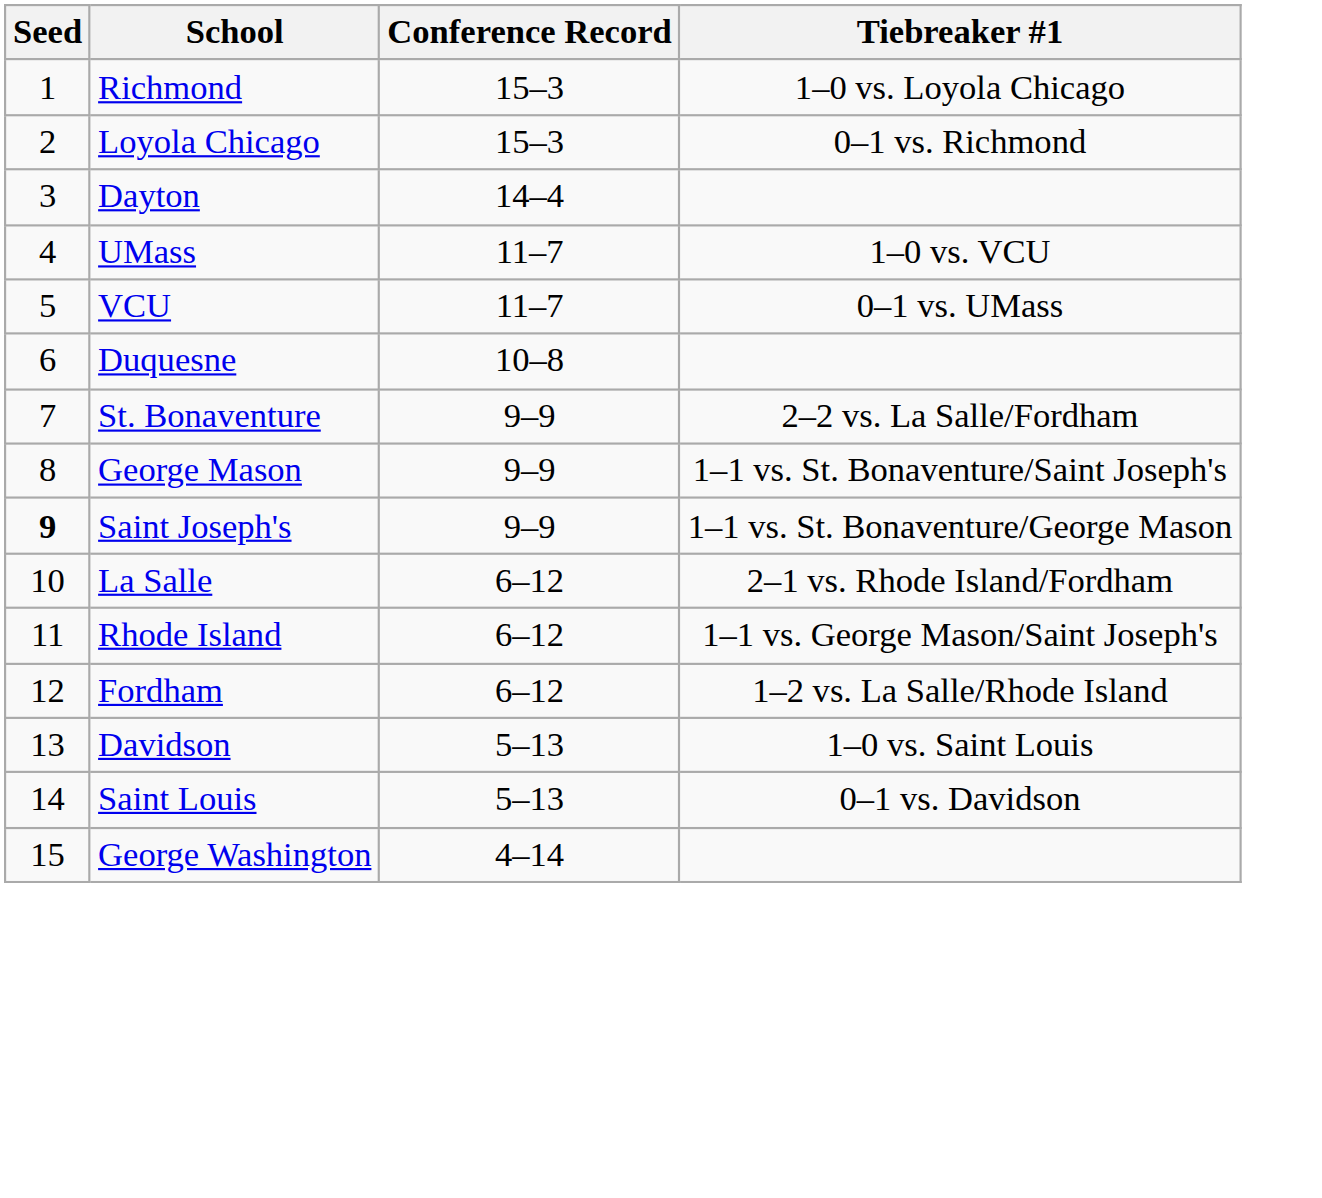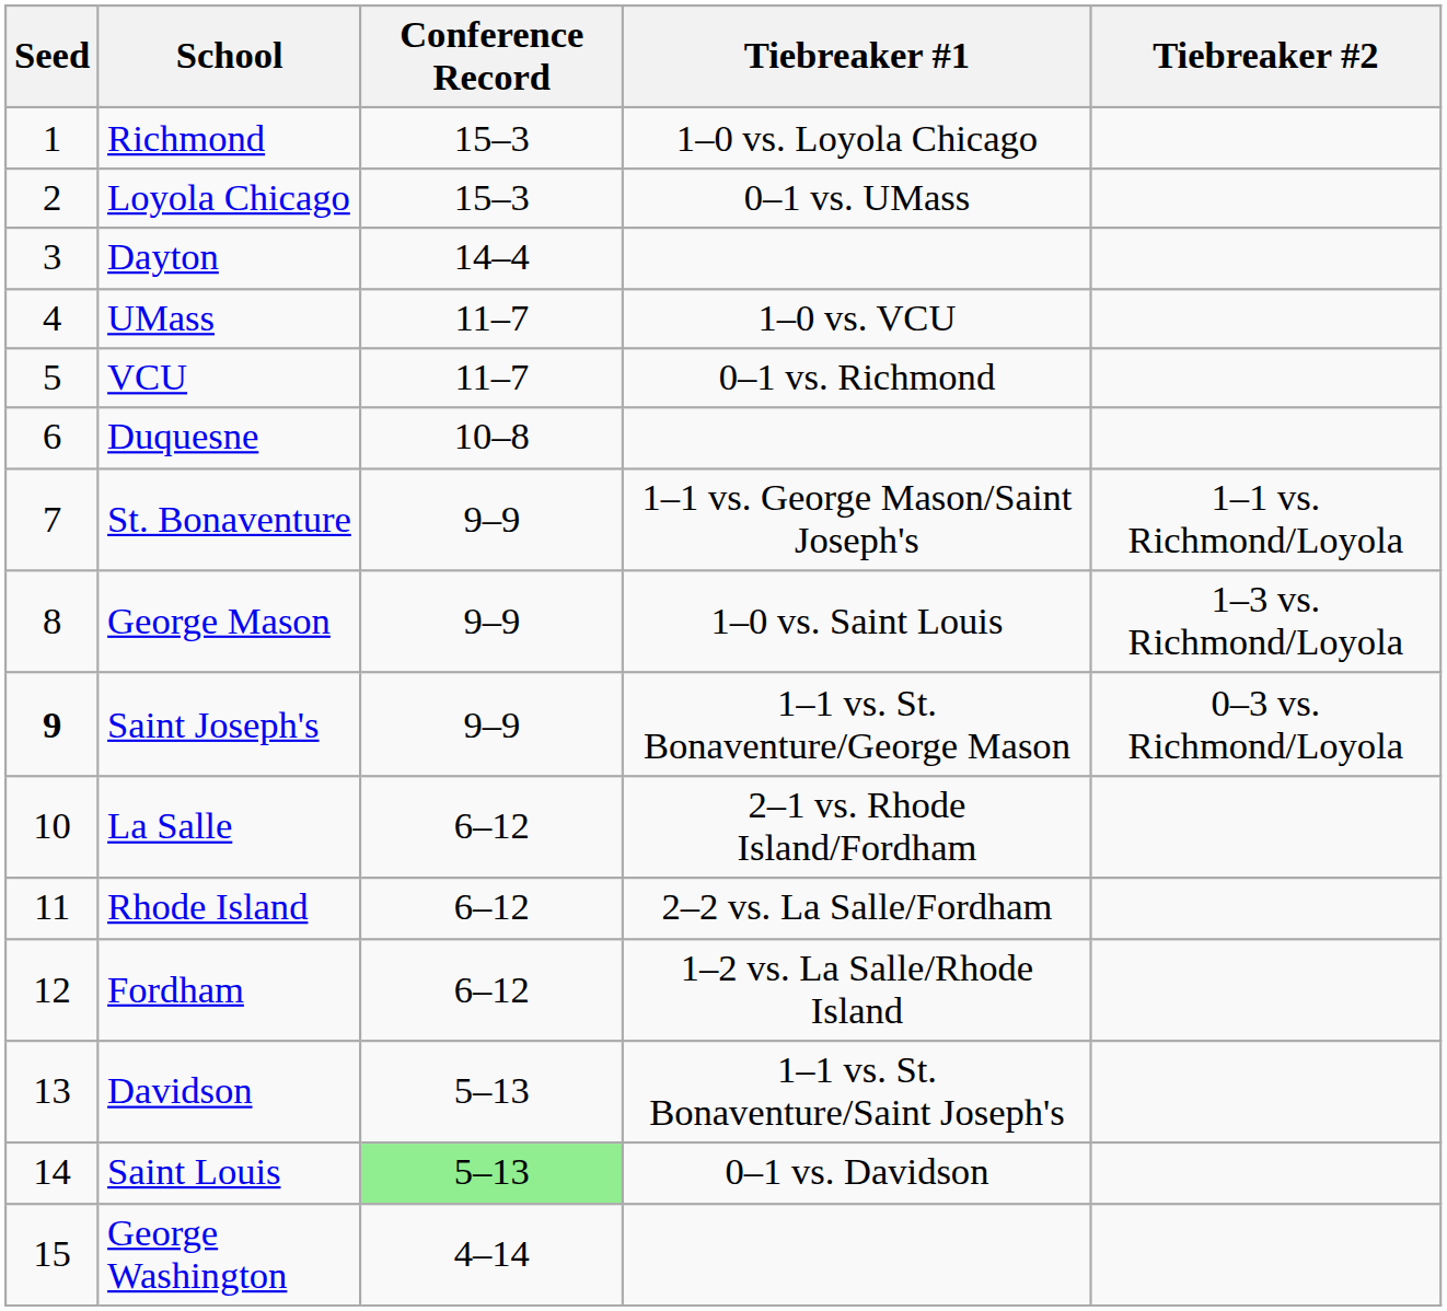 <table class="wikitable" style="text-align:center">
 <tr>
 <th>Seed</th>
 <th>School</th>
 <th>Conference Record</th>
 <th>Tiebreaker #1</th>
+<th>Tiebreaker #2</th>
 </tr>
 <tr>
 <td>1</td>
 <td align="left"><a href='#'>Richmond</a></td>
 <td>15–3</td>
 <td>1–0 vs. Loyola Chicago</td>
+<td></td>
 </tr>
 <tr>
 <td>2</td>
 <td align="left"><a href='#'>Loyola Chicago</a></td>
 <td>15–3</td>
-<td>0–1 vs. Richmond</td>
+<td>0–1 vs. UMass</td>
+<td></td>
 </tr>
 <tr>
 <td>3</td>
 <td align="left"><a href='#'>Dayton</a></td>
 <td>14–4</td>
+<td></td>
 <td></td>
 </tr>
 <tr>
 <td>4</td>
 <td align="left"><a href='#'>UMass</a></td>
 <td>11–7</td>
 <td>1–0 vs. VCU</td>
+<td></td>
 </tr>
 <tr>
 <td>5</td>
 <td align="left"><a href='#'>VCU</a></td>
 <td>11–7</td>
-<td>0–1 vs. UMass</td>
+<td>0–1 vs. Richmond</td>
+<td></td>
 </tr>
 <tr>
 <td>6</td>
 <td align="left"><a href='#'>Duquesne</a></td>
 <td>10–8</td>
 <td></td>
+<td></td>
 </tr>
 <tr>
 <td>7</td>
 <td align="left"><a href='#'>St. Bonaventure</a></td>
 <td>9–9</td>
-<td>2–2 vs. La Salle/Fordham</td>
+<td>1–1 vs. George Mason/Saint Joseph's</td>
+<td>1–1 vs. Richmond/Loyola</td>
 </tr>
 <tr>
 <td>8</td>
 <td align="left"><a href='#'>George Mason</a></td>
 <td>9–9</td>
-<td>1–1 vs. St. Bonaventure/Saint Joseph's</td>
+<td>1–0 vs. Saint Louis</td>
+<td>1–3 vs. Richmond/Loyola</td>
 </tr>
 <tr>
 <td><strong>9</strong></td>
 <td align="left"><a href='#'>Saint Joseph's</a></td>
 <td>9–9</td>
 <td>1–1 vs. St. Bonaventure/George Mason</td>
+<td>0–3 vs. Richmond/Loyola</td>
 </tr>
 <tr>
 <td>10</td>
 <td align="left"><a href='#'>La Salle</a></td>
 <td>6–12</td>
 <td>2–1 vs. Rhode Island/Fordham</td>
+<td></td>
 </tr>
 <tr>
 <td>11</td>
 <td align="left"><a href='#'>Rhode Island</a></td>
 <td>6–12</td>
-<td>1–1 vs. George Mason/Saint Joseph's</td>
+<td>2–2 vs. La Salle/Fordham</td>
+<td></td>
 </tr>
 <tr>
 <td>12</td>
 <td align="left"><a href='#'>Fordham</a></td>
 <td>6–12</td>
 <td>1–2 vs. La Salle/Rhode Island</td>
+<td></td>
 </tr>
 <tr>
 <td>13</td>
 <td align="left"><a href='#'>Davidson</a></td>
 <td>5–13</td>
-<td>1–0 vs. Saint Louis</td>
+<td>1–1 vs. St. Bonaventure/Saint Joseph's</td>
+<td></td>
 </tr>
 <tr>
 <td>14</td>
 <td align="left"><a href='#'>Saint Louis</a></td>
-<td>5–13</td>
+<td style="background: lightgreen;">5–13</td>
 <td>0–1 vs. Davidson</td>
+<td></td>
 </tr>
 <tr>
 <td>15</td>
 <td align="left"><a href='#'>George Washington</a></td>
 <td>4–14</td>
 <td></td>
+<td></td>
 </tr>
 </table>
